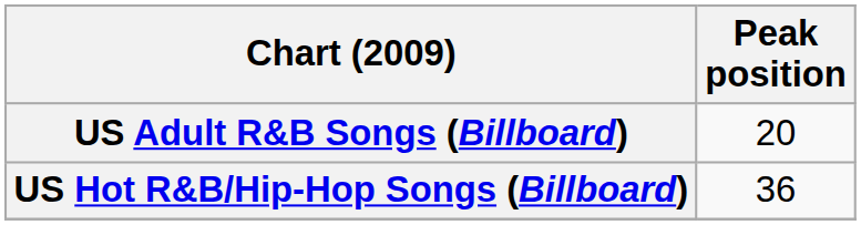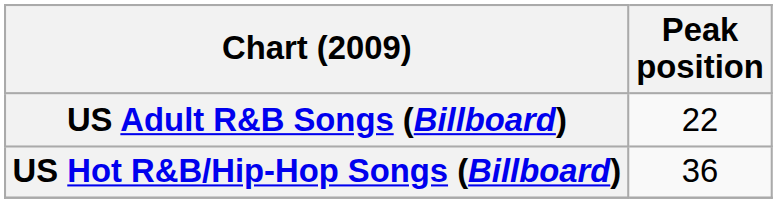 <table class="wikitable sortable plainrowheaders" style="text-align:center">
 <tr>
 <th scope="col">Chart (2009)</th>
 <th scope="col">Peak<br>position</th>
 </tr>
 <tr>
 <th scope="row">US <a href='#'>Adult R&B Songs</a> (<em><a href='#'>Billboard</a></em>)</th>
-<td>20</td>
+<td>22</td>
 </tr>
 <tr>
 <th scope="row">US <a href='#'>Hot R&B/Hip-Hop Songs</a> (<em><a href='#'>Billboard</a></em>)</th>
 <td>36</td>
 </tr>
 <tr>
 </tr>
 </table>
